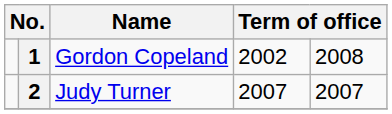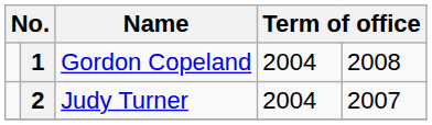 <table class="wikitable">
 <tr>
 <th colspan="2">No.</th>
 <th>Name</th>
 <th colspan="2">Term of office</th>
 </tr>
 <tr>
 <td bgcolor=></td>
 <th>1</th>
 <td><a href='#'>Gordon Copeland</a></td>
-<td>2002</td>
+<td>2004</td>
 <td>2008</td>
 </tr>
 <tr>
 <td bgcolor=></td>
 <th>2</th>
 <td><a href='#'>Judy Turner</a></td>
-<td>2007</td>
+<td>2004</td>
 <td>2007</td>
 </tr>
 <tr>
 </tr>
 </table>
